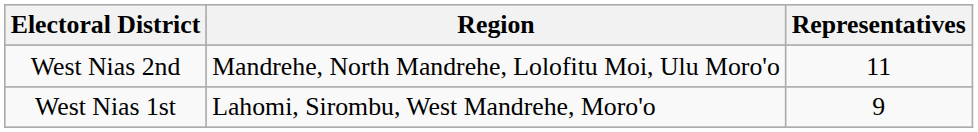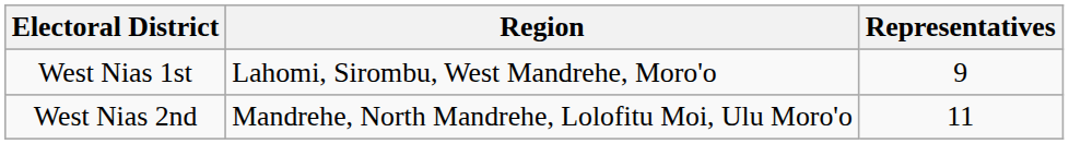 <table class="wikitable">
 <tr>
 <th>Electoral District</th>
 <th>Region</th>
 <th>Representatives</th>
 </tr>
 <tr>
+<td align="center">West Nias 1st</td>
+<td>Lahomi, Sirombu, West Mandrehe, Moro'o</td>
+<td align="center">9</td>
+</tr>
+<tr>
 <td align="center">West Nias 2nd</td>
 <td>Mandrehe, North Mandrehe, Lolofitu Moi, Ulu Moro'o</td>
 <td align="center">11</td>
 </tr>
-<tr>
-<td align="center">West Nias 1st</td>
-<td>Lahomi, Sirombu, West Mandrehe, Moro'o</td>
-<td align="center">9</td>
-</tr>
 </table>
